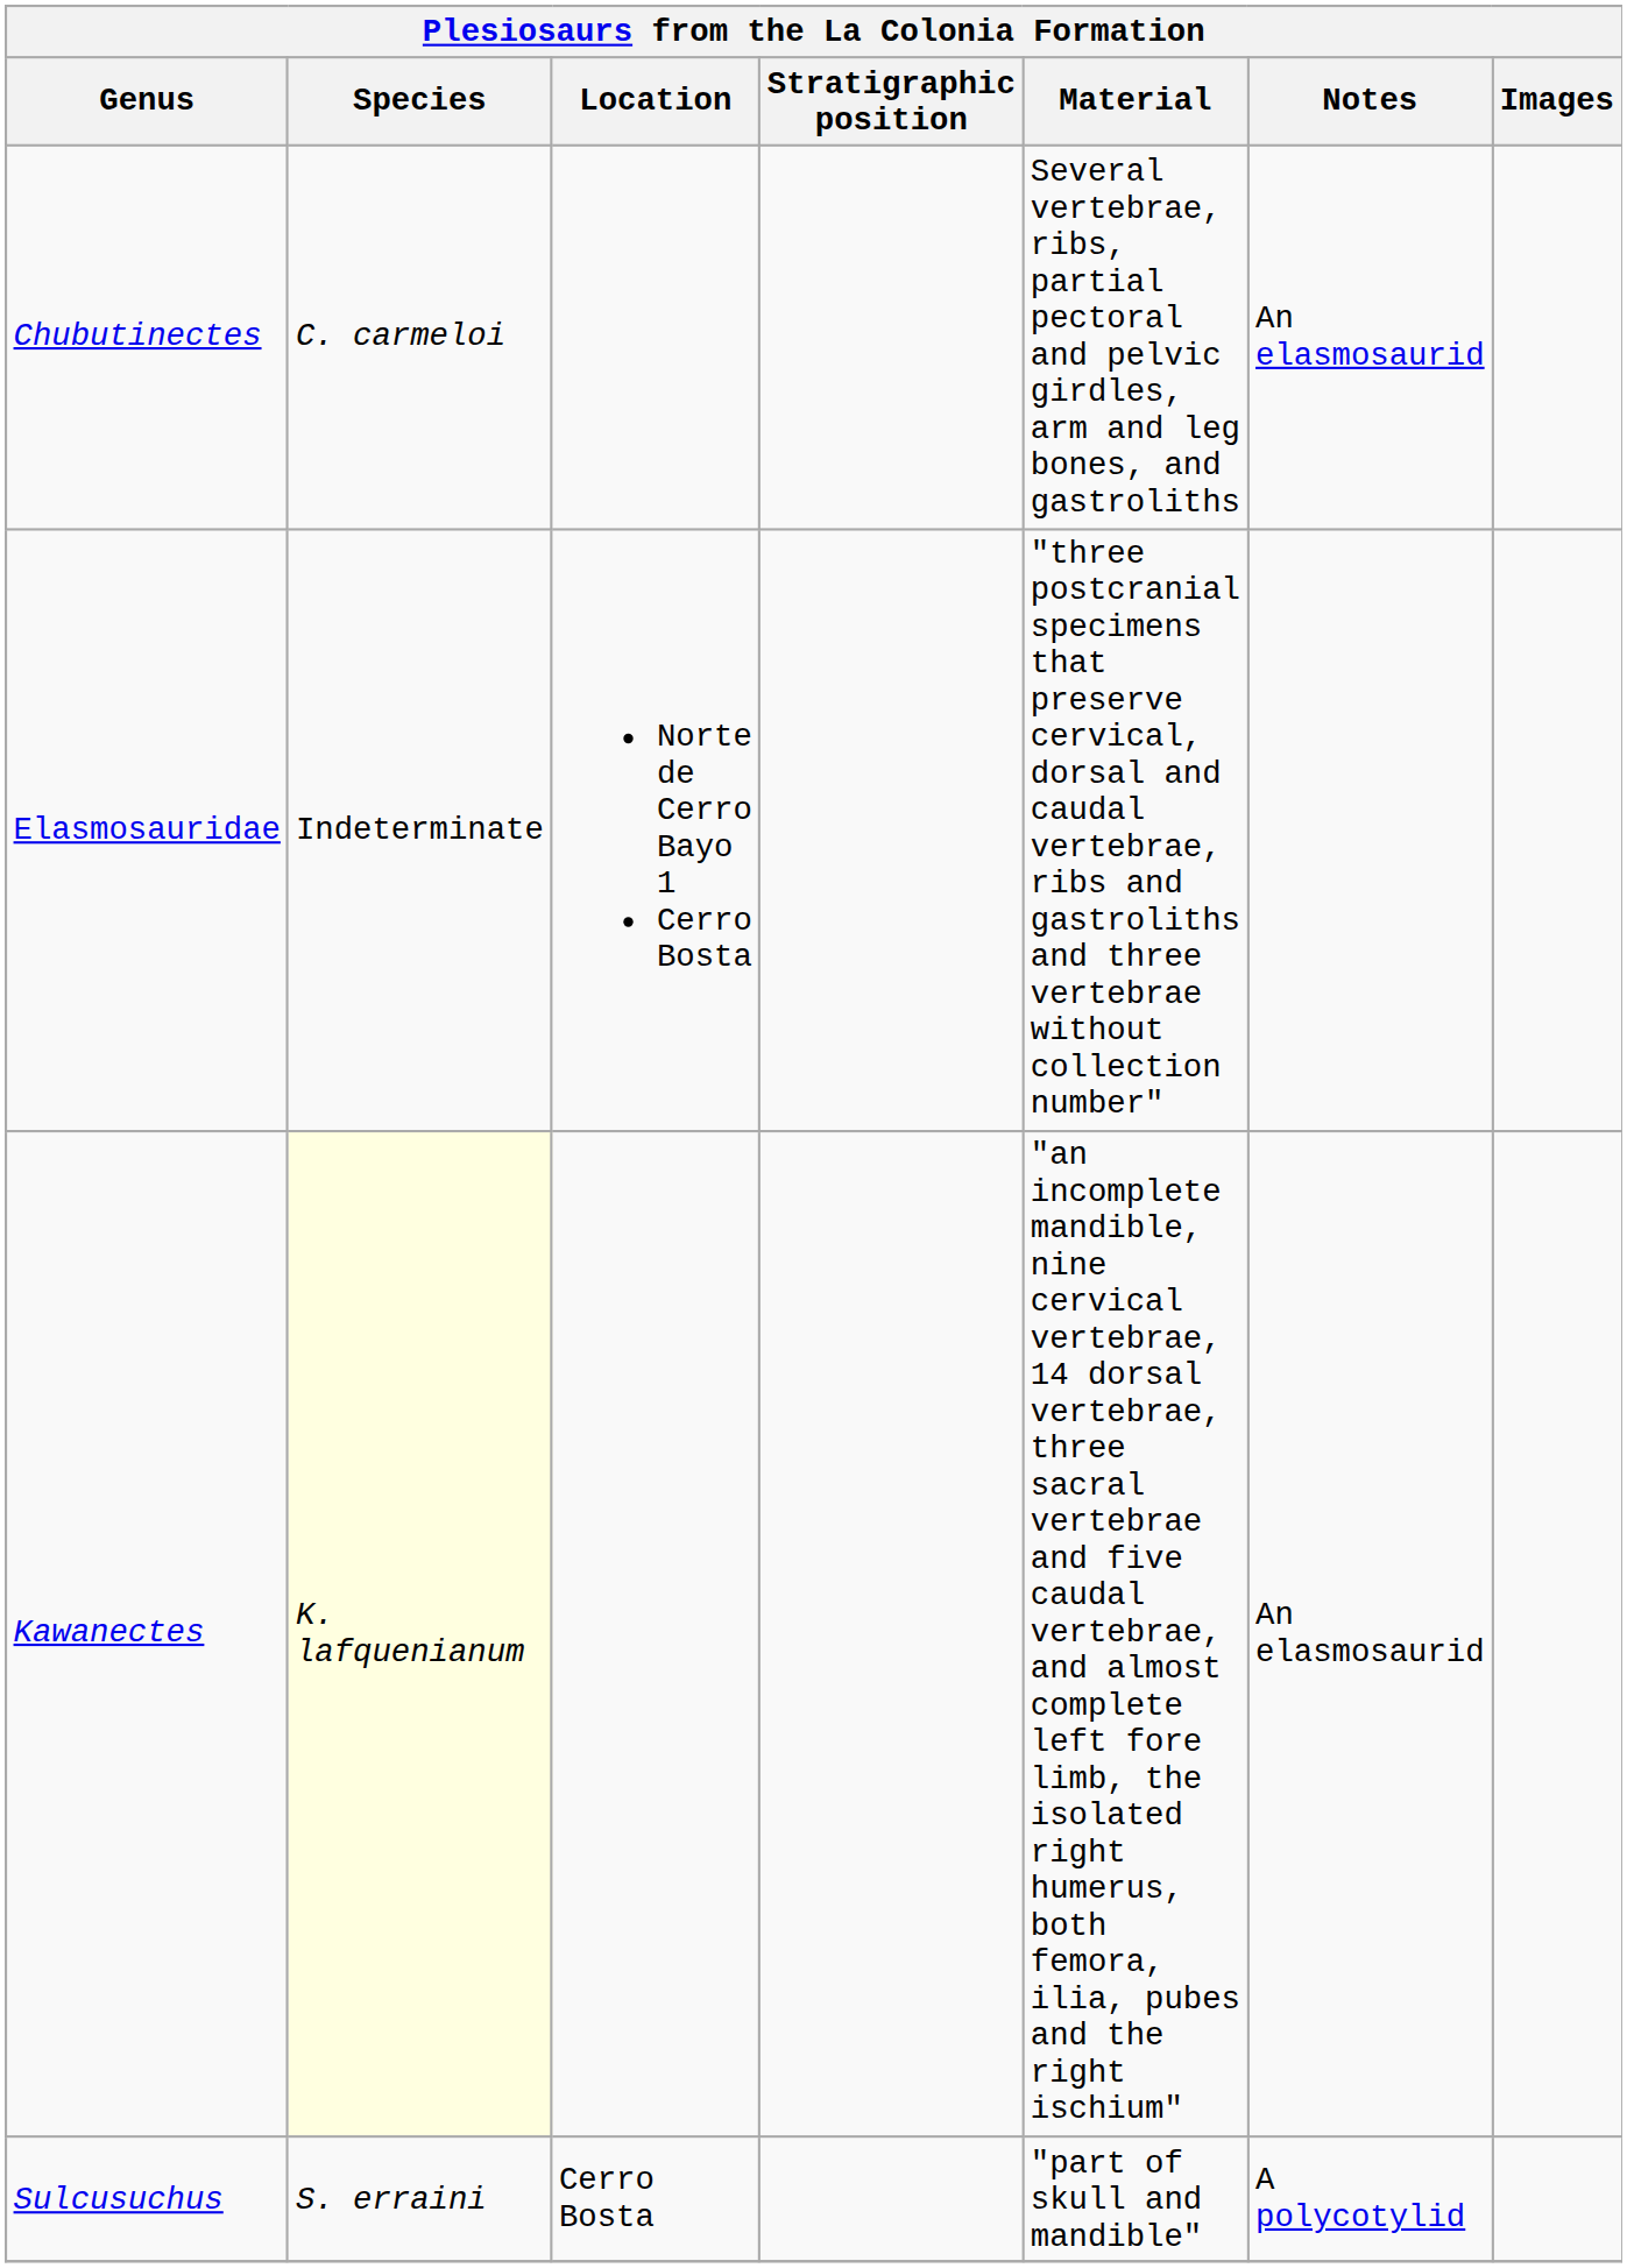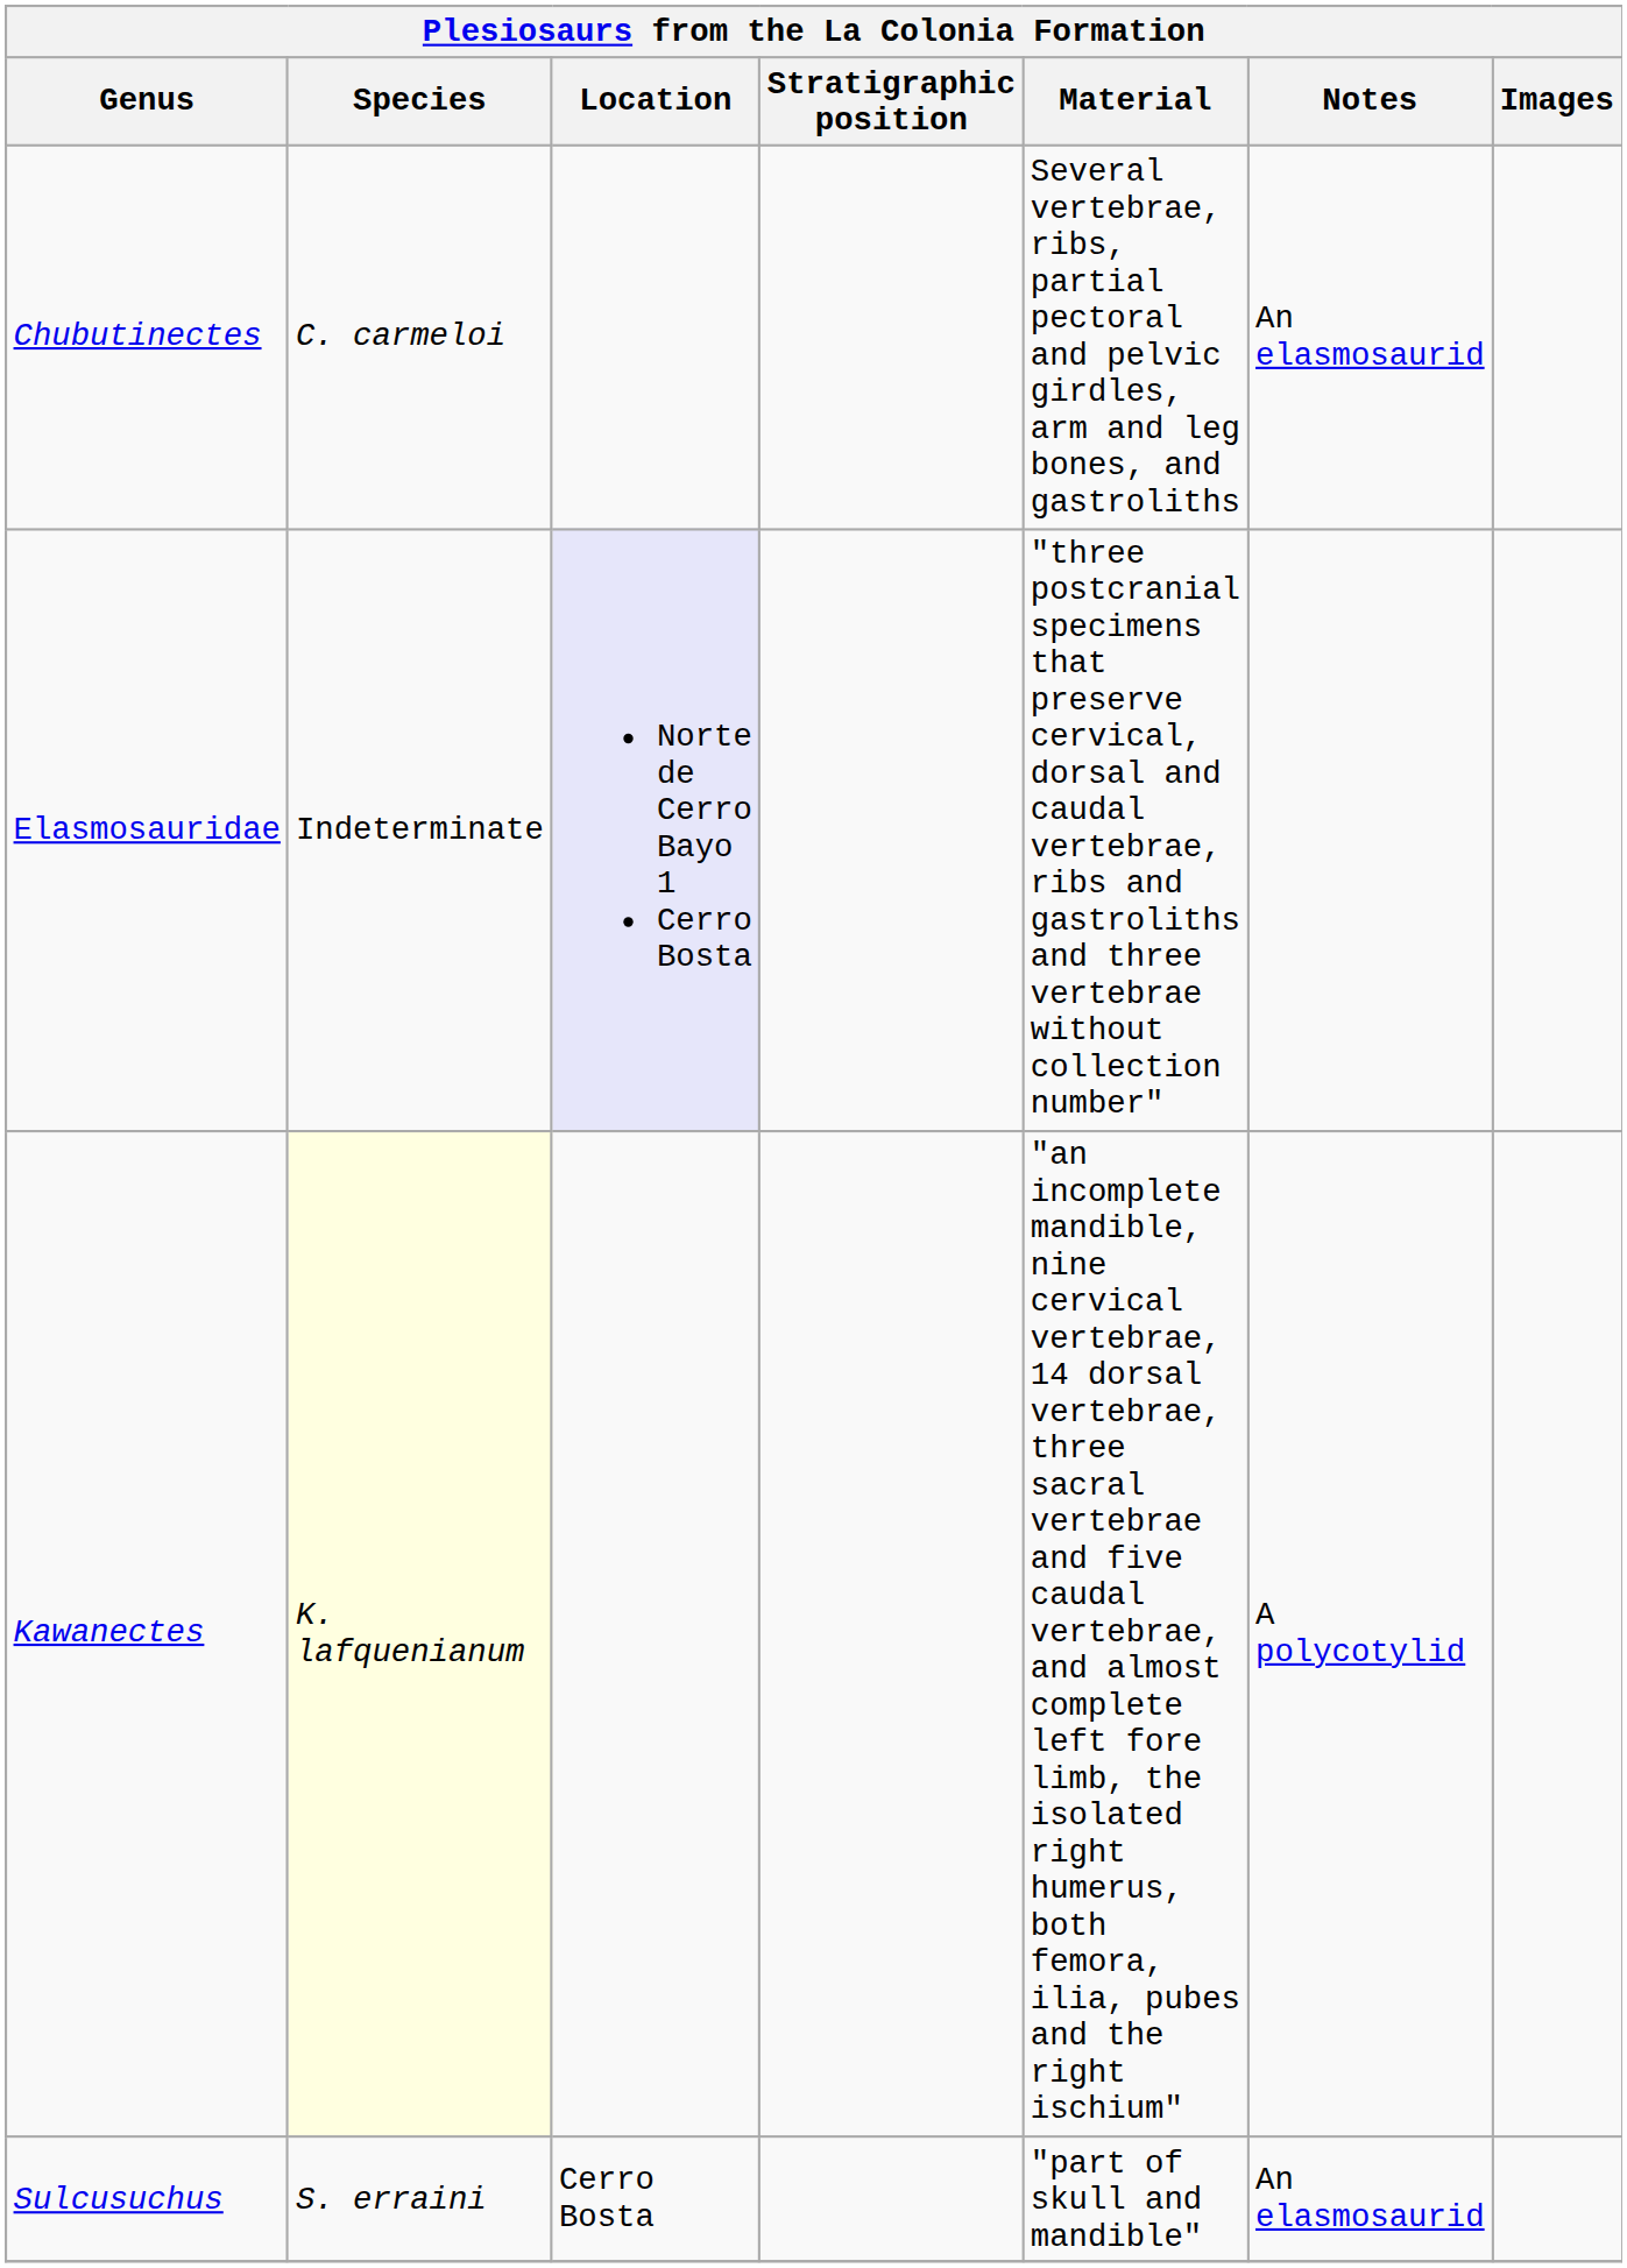 <table class="wikitable" align="center">
 <tr>
 <th colspan="7" align="center"><strong><a href='#'>Plesiosaurs</a> from the La Colonia Formation</strong></th>
 </tr>
 <tr>
 <th>Genus</th>
 <th>Species</th>
 <th>Location</th>
 <th>Stratigraphic position</th>
 <th>Material</th>
 <th>Notes</th>
 <th>Images</th>
 </tr>
 <tr>
 <td><em><a href='#'>Chubutinectes</a></em></td>
 <td><em>C. carmeloi</em></td>
 <td></td>
 <td></td>
 <td>Several vertebrae, ribs, partial pectoral and pelvic girdles, arm and leg bones, and gastroliths</td>
 <td>An <a href='#'>elasmosaurid</a></td>
 <td></td>
 </tr>
 <tr>
 <td><a href='#'>Elasmosauridae</a></td>
 <td>Indeterminate</td>
-<td><br><ul><li>Norte de Cerro Bayo 1</li><li>Cerro Bosta</li></ul></td>
+<td style="background: lavender;"><br><ul><li>Norte de Cerro Bayo 1</li><li>Cerro Bosta</li></ul></td>
 <td></td>
 <td>"three postcranial specimens that preserve cervical, dorsal and caudal vertebrae, ribs and gastroliths and three vertebrae without collection number"</td>
 <td></td>
 <td></td>
 </tr>
 <tr>
 <td><em><a href='#'>Kawanectes</a></em></td>
 <td style="background: lightyellow;"><em>K. lafquenianum</em></td>
 <td></td>
 <td></td>
 <td>"an incomplete mandible, nine cervical vertebrae, 14 dorsal vertebrae, three sacral vertebrae and five caudal vertebrae, and almost complete left fore limb, the isolated right humerus, both femora, ilia, pubes and the right ischium"</td>
-<td>An elasmosaurid</td>
+<td>A <a href='#'>polycotylid</a></td>
 <td></td>
 </tr>
 <tr>
 <td><em><a href='#'>Sulcusuchus</a></em></td>
 <td><em>S. erraini</em></td>
 <td>Cerro Bosta</td>
 <td></td>
 <td>"part of skull and mandible"</td>
-<td>A <a href='#'>polycotylid</a></td>
+<td>An <a href='#'>elasmosaurid</a></td>
 <td></td>
 </tr>
 <tr>
 </tr>
 </table>
